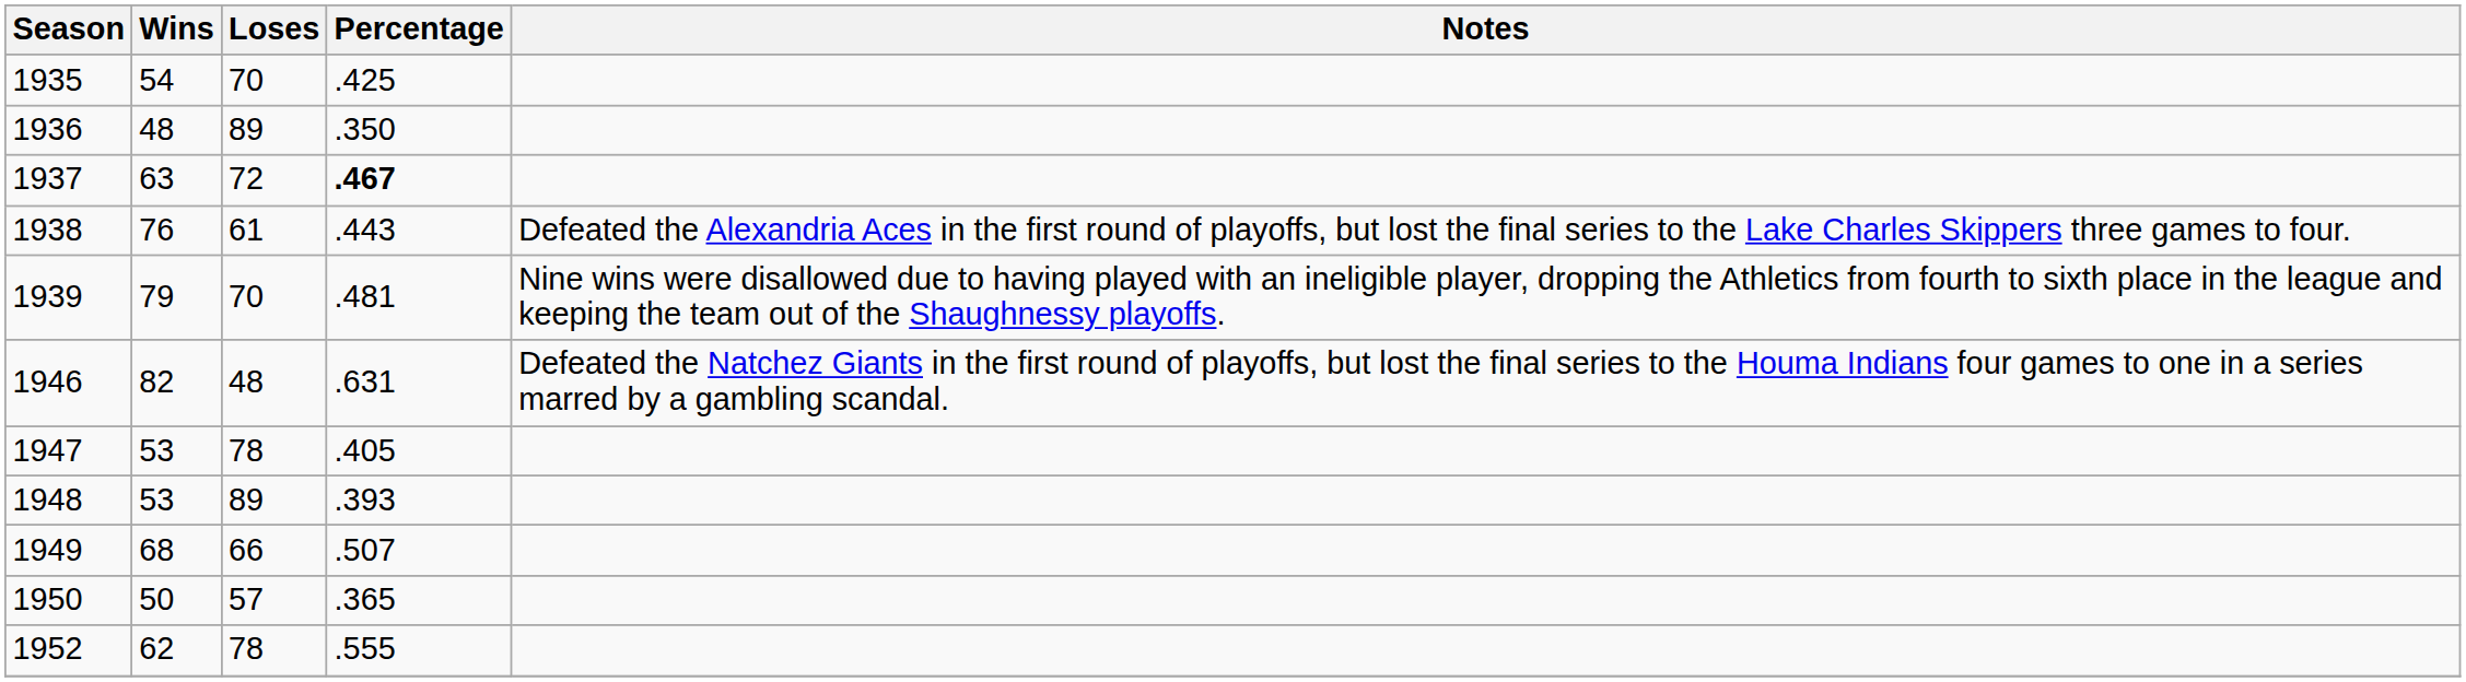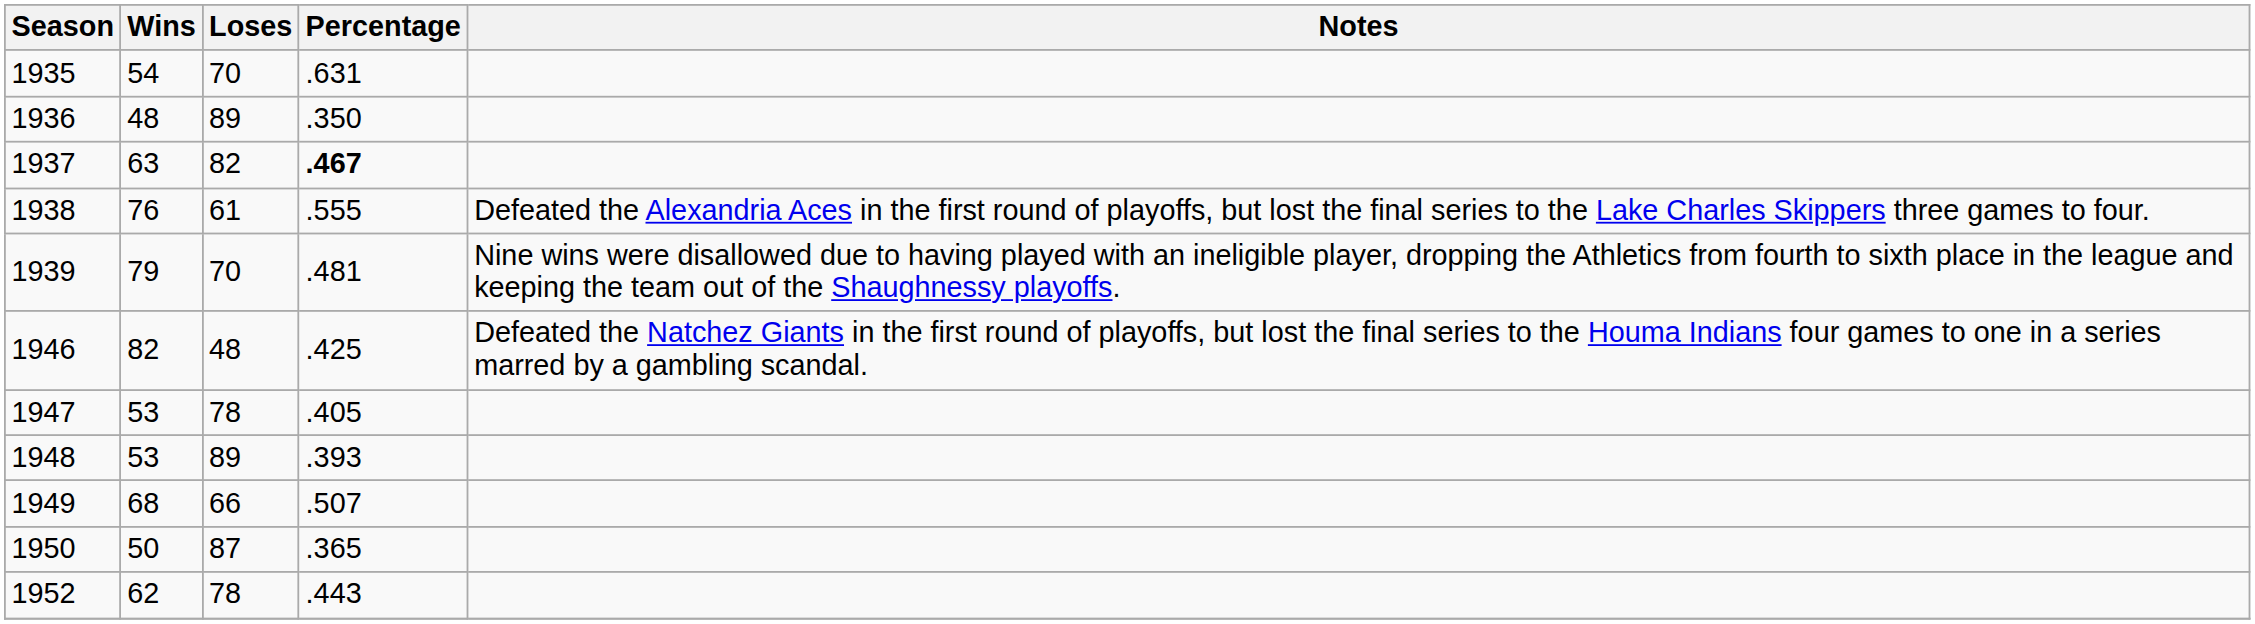 <table class="wikitable sortable">
 <tr>
 <th>Season</th>
 <th>Wins</th>
 <th>Loses</th>
 <th>Percentage</th>
 <th>Notes</th>
 </tr>
 <tr>
 <td>1935</td>
 <td>54</td>
 <td>70</td>
-<td>.425</td>
+<td>.631</td>
 <td></td>
 </tr>
 <tr>
 <td>1936</td>
 <td>48</td>
 <td>89</td>
 <td>.350</td>
 <td></td>
 </tr>
 <tr>
 <td>1937</td>
 <td>63</td>
-<td>72</td>
+<td>82</td>
 <td><strong>.467</strong></td>
 <td></td>
 </tr>
 <tr>
 <td>1938</td>
 <td>76</td>
 <td>61</td>
-<td>.443</td>
+<td>.555</td>
 <td>Defeated the <a href='#'>Alexandria Aces</a> in the first round of playoffs, but lost the final series to the <a href='#'>Lake Charles Skippers</a> three games to four.</td>
 </tr>
 <tr>
 <td>1939</td>
 <td>79</td>
 <td>70</td>
 <td>.481</td>
 <td>Nine wins were disallowed due to having played with an ineligible player, dropping the Athletics from fourth to sixth place in the league and keeping the team out of the <a href='#'>Shaughnessy playoffs</a>.</td>
 </tr>
 <tr>
 <td>1946</td>
 <td>82</td>
 <td>48</td>
-<td>.631</td>
+<td>.425</td>
 <td>Defeated the <a href='#'>Natchez Giants</a> in the first round of playoffs, but lost the final series to the <a href='#'>Houma Indians</a> four games to one in a series marred by a gambling scandal.</td>
 </tr>
 <tr>
 <td>1947</td>
 <td>53</td>
 <td>78</td>
 <td>.405</td>
 <td></td>
 </tr>
 <tr>
 <td>1948</td>
 <td>53</td>
 <td>89</td>
 <td>.393</td>
 <td></td>
 </tr>
 <tr>
 <td>1949</td>
 <td>68</td>
 <td>66</td>
 <td>.507</td>
 <td></td>
 </tr>
 <tr>
 <td>1950</td>
 <td>50</td>
-<td>57</td>
+<td>87</td>
 <td>.365</td>
 <td></td>
 </tr>
 <tr>
 <td>1952</td>
 <td>62</td>
 <td>78</td>
-<td>.555</td>
+<td>.443</td>
 <td></td>
 </tr>
 <tr>
 </tr>
 </table>
